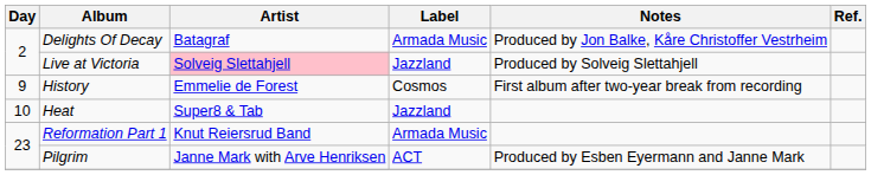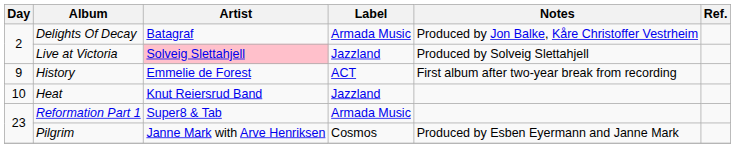 <table class="wikitable">
 <tr>
 <th>Day</th>
 <th>Album</th>
 <th>Artist</th>
 <th>Label</th>
 <th>Notes</th>
 <th>Ref.</th>
 </tr>
 <tr>
 <td rowspan="2" style="text-align:center;">2</td>
 <td><em>Delights Of Decay</em></td>
 <td><a href='#'>Batagraf</a></td>
 <td><a href='#'>Armada Music</a></td>
 <td>Produced by <a href='#'>Jon Balke</a>, <a href='#'>Kåre Christoffer Vestrheim</a></td>
 <td style="text-align:center;"></td>
 </tr>
 <tr>
 <td><em>Live at Victoria</em></td>
 <td style="background: pink;"><a href='#'>Solveig Slettahjell</a></td>
 <td><a href='#'>Jazzland</a></td>
 <td>Produced by Solveig Slettahjell</td>
 <td style="text-align:center;"></td>
 </tr>
 <tr>
 <td rowspan="1" style="text-align:center;">9</td>
 <td><em>History</em></td>
 <td><a href='#'>Emmelie de Forest</a></td>
-<td>Cosmos</td>
+<td><a href='#'>ACT</a></td>
 <td>First album after two-year break from recording</td>
 <td style="text-align:center;"></td>
 </tr>
 <tr>
 <td rowspan="1" style="text-align:center;">10</td>
 <td><em>Heat</em></td>
-<td><a href='#'>Super8 & Tab</a></td>
+<td><a href='#'>Knut Reiersrud Band</a></td>
 <td><a href='#'>Jazzland</a></td>
 <td></td>
 <td style="text-align:center;"></td>
 </tr>
 <tr>
 <td rowspan="2" style="text-align:center;">23</td>
 <td><em><a href='#'>Reformation Part 1</a></em></td>
-<td><a href='#'>Knut Reiersrud Band</a></td>
+<td><a href='#'>Super8 & Tab</a></td>
 <td><a href='#'>Armada Music</a></td>
 <td></td>
 <td style="text-align:center;"></td>
 </tr>
 <tr>
 <td><em>Pilgrim</em></td>
 <td><a href='#'>Janne Mark</a> with <a href='#'>Arve Henriksen</a></td>
-<td><a href='#'>ACT</a></td>
+<td>Cosmos</td>
 <td>Produced by Esben Eyermann and Janne Mark</td>
 <td style="text-align:center;"></td>
 </tr>
 <tr>
 </tr>
 </table>
